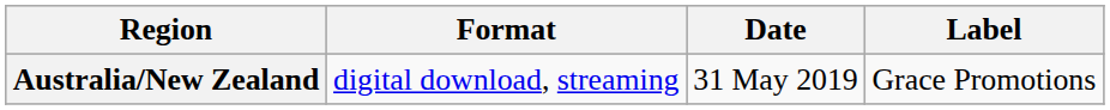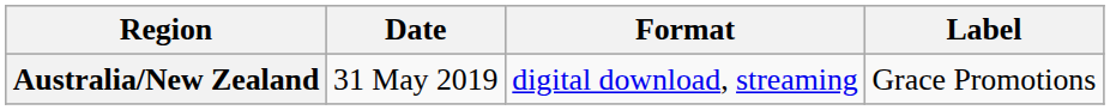 <table class="wikitable plainrowheaders">
 <tr>
 <th>Region</th>
+<th>Date</th>
 <th>Format</th>
-<th>Date</th>
 <th>Label</th>
 </tr>
 <tr>
 <th scope="row">Australia/New Zealand</th>
+<td>31 May 2019</td>
 <td><a href='#'>digital download</a>, <a href='#'>streaming</a></td>
-<td>31 May 2019</td>
 <td>Grace Promotions</td>
 </tr>
 </table>
